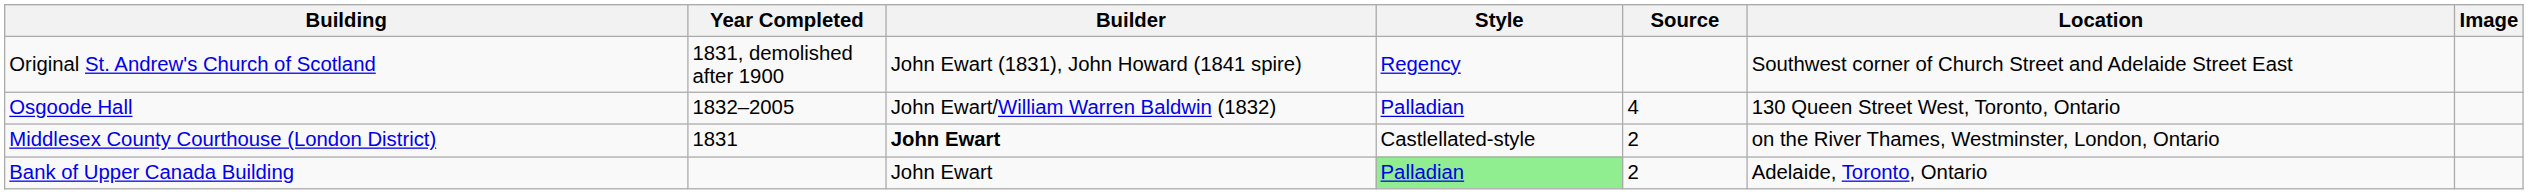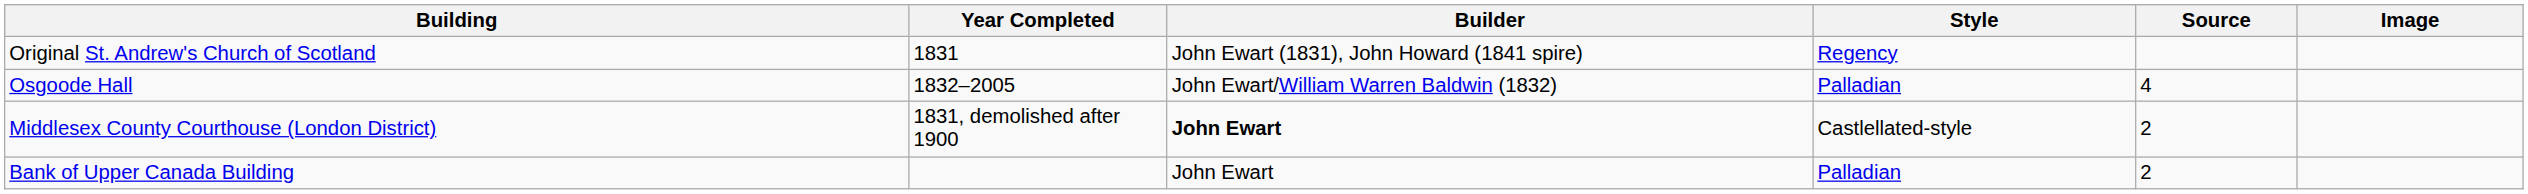 <table class="wikitable" style="margin:1em auto;">
 <tr style="background:lightblue;">
 <th width=28%>Building</th>
 <th width=8%>Year Completed</th>
 <th width=20%>Builder</th>
 <th width=10%>Style</th>
 <th width=5%>Source</th>
-<th width=32%>Location</th>
 <th width=7%>Image</th>
 </tr>
 <tr>
 <td>Original <a href='#'>St. Andrew's Church of Scotland</a></td>
-<td>1831, demolished after 1900</td>
+<td>1831</td>
 <td>John Ewart (1831), John Howard (1841 spire)</td>
 <td><a href='#'>Regency</a></td>
 <td></td>
-<td>Southwest corner of Church Street and Adelaide Street East</td>
 <td></td>
 </tr>
 <tr>
 <td><a href='#'>Osgoode Hall</a></td>
 <td>1832–2005</td>
 <td>John Ewart/<a href='#'>William Warren Baldwin</a> (1832)</td>
 <td><a href='#'>Palladian</a></td>
 <td>4</td>
-<td>130 Queen Street West, Toronto, Ontario</td>
 <td></td>
 </tr>
 <tr>
 <td><a href='#'>Middlesex County Courthouse (London District)</a></td>
-<td>1831</td>
+<td>1831, demolished after 1900</td>
 <td><strong>John Ewart</strong></td>
 <td>Castlellated-style</td>
 <td>2</td>
-<td>on the River Thames, Westminster, London, Ontario</td>
 <td></td>
 </tr>
 <tr>
 <td><a href='#'>Bank of Upper Canada Building</a></td>
 <td></td>
 <td>John Ewart</td>
-<td style="background: lightgreen;"><a href='#'>Palladian</a></td>
+<td><a href='#'>Palladian</a></td>
 <td>2</td>
-<td>Adelaide, <a href='#'>Toronto</a>, Ontario</td>
 <td></td>
 </tr>
 </table>
